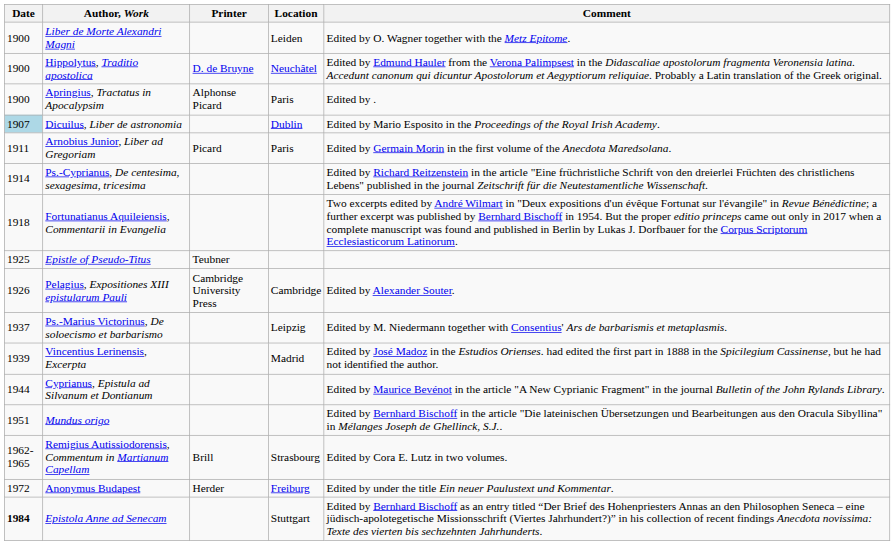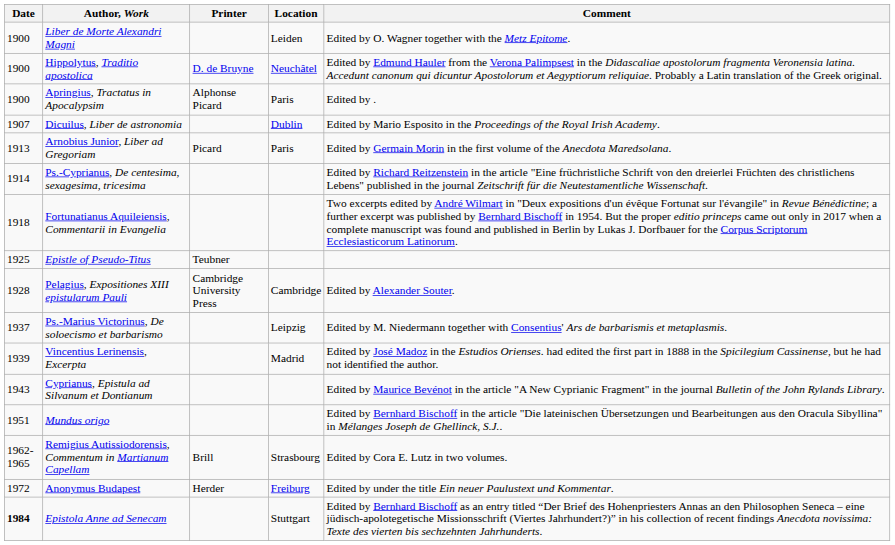 <table class="wikitable sortable">
 <tr>
 <th>Date</th>
 <th>Author, <em>Work</em></th>
 <th>Printer</th>
 <th>Location</th>
 <th>Comment</th>
 </tr>
 <tr>
 <td>1900</td>
 <td><em><a href='#'>Liber de Morte Alexandri Magni</a></em></td>
 <td></td>
 <td>Leiden</td>
 <td>Edited by O. Wagner together with the <em><a href='#'>Metz Epitome</a></em>.</td>
 </tr>
 <tr>
 <td>1900</td>
 <td><a href='#'>Hippolytus</a>, <em><a href='#'>Traditio apostolica</a></em></td>
 <td><a href='#'>D. de Bruyne</a></td>
 <td><a href='#'>Neuchâtel</a></td>
 <td>Edited by <a href='#'>Edmund Hauler</a> from the <a href='#'>Verona Palimpsest</a> in the <em>Didascaliae apostolorum fragmenta Veronensia latina. Accedunt canonum qui dicuntur Apostolorum et Aegyptiorum reliquiae</em>. Probably a Latin translation of the Greek original.</td>
 </tr>
 <tr>
 <td>1900</td>
 <td><a href='#'>Apringius</a>, <em>Tractatus in Apocalypsim</em></td>
 <td>Alphonse Picard</td>
 <td>Paris</td>
 <td>Edited by .</td>
 </tr>
 <tr>
-<td style="background: lightblue;">1907</td>
+<td>1907</td>
 <td><a href='#'>Dicuilus</a>, <em>Liber de astronomia</em></td>
 <td></td>
 <td><a href='#'>Dublin</a></td>
 <td>Edited by Mario Esposito in the <em>Proceedings of the Royal Irish Academy</em>.</td>
 </tr>
 <tr>
-<td>1911</td>
+<td>1913</td>
 <td><a href='#'>Arnobius Junior</a>, <em>Liber ad Gregoriam</em></td>
 <td>Picard</td>
 <td>Paris</td>
 <td>Edited by <a href='#'>Germain Morin</a> in the first volume of the <em>Anecdota Maredsolana</em>.</td>
 </tr>
 <tr>
 <td>1914</td>
 <td><a href='#'>Ps.-Cyprianus</a>, <em>De centesima, sexagesima, tricesima</em></td>
 <td></td>
 <td></td>
 <td>Edited by <a href='#'>Richard Reitzenstein</a> in the article "Eine früchristliche Schrift von den dreierlei Früchten des christlichens Lebens" published in the journal <em>Zeitschrift für die Neutestamentliche Wissenschaft</em>.</td>
 </tr>
 <tr>
 <td>1918</td>
 <td><a href='#'>Fortunatianus Aquileiensis</a>, <em>Commentarii in Evangelia</em></td>
 <td></td>
 <td></td>
 <td>Two excerpts edited by <a href='#'>André Wilmart</a> in "Deux expositions d'un évêque Fortunat sur l'évangile" in <em>Revue Bénédictine</em>; a further excerpt was published by <a href='#'>Bernhard Bischoff</a> in 1954. But the proper <em>editio princeps</em> came out only in 2017 when a complete manuscript was found and published in Berlin by Lukas J. Dorfbauer for the <a href='#'>Corpus Scriptorum Ecclesiasticorum Latinorum</a>.</td>
 </tr>
 <tr>
 <td>1925</td>
 <td><em><a href='#'>Epistle of Pseudo-Titus</a></em></td>
 <td>Teubner</td>
 <td></td>
 <td></td>
 </tr>
 <tr>
-<td>1926</td>
+<td>1928</td>
 <td><a href='#'>Pelagius</a>, <em>Expositiones XIII <a href='#'>epistularum Pauli</a></em></td>
 <td>Cambridge University Press</td>
 <td>Cambridge</td>
 <td>Edited by <a href='#'>Alexander Souter</a>.</td>
 </tr>
 <tr>
 <td>1937</td>
 <td><a href='#'>Ps.-Marius Victorinus</a>, <em>De soloecismo et barbarismo</em></td>
 <td></td>
 <td>Leipzig</td>
 <td>Edited by M. Niedermann together with <a href='#'>Consentius</a>' <em>Ars de barbarismis et metaplasmis</em>.</td>
 </tr>
 <tr>
 <td>1939</td>
 <td><a href='#'>Vincentius Lerinensis</a>, <em>Excerpta</em></td>
 <td></td>
 <td>Madrid</td>
 <td>Edited by <a href='#'>José Madoz</a> in the <em>Estudios Orienses</em>.  had edited the first part in 1888 in the <em>Spicilegium Cassinense</em>, but he had not identified the author.</td>
 </tr>
 <tr>
-<td>1944</td>
+<td>1943</td>
 <td><a href='#'>Cyprianus</a>, <em>Epistula ad Silvanum et Dontianum</em></td>
 <td></td>
 <td></td>
 <td>Edited by <a href='#'>Maurice Bevénot</a> in the article "A New Cyprianic Fragment" in the journal <em>Bulletin of the John Rylands Library</em>.</td>
 </tr>
 <tr>
 <td>1951</td>
 <td><em><a href='#'>Mundus origo</a></em></td>
 <td></td>
 <td></td>
 <td>Edited by <a href='#'>Bernhard Bischoff</a> in the article "Die lateinischen Übersetzungen und Bearbeitungen aus den Oracula Sibyllina" in <em>Mélanges Joseph de Ghellinck, S.J.</em>.</td>
 </tr>
 <tr>
 <td>1962-1965</td>
 <td><a href='#'>Remigius Autissiodorensis</a>, <em>Commentum in <a href='#'>Martianum Capellam</a></em></td>
 <td>Brill</td>
 <td>Strasbourg</td>
 <td>Edited by Cora E. Lutz in two volumes.</td>
 </tr>
 <tr>
 <td>1972</td>
 <td><a href='#'>Anonymus Budapest</a></td>
 <td>Herder</td>
 <td><a href='#'>Freiburg</a></td>
 <td>Edited by  under the title <em>Ein neuer Paulustext und Kommentar</em>.</td>
 </tr>
 <tr>
 <td><strong>1984</strong></td>
 <td><em><a href='#'>Epistola Anne ad Senecam</a></em></td>
 <td></td>
 <td>Stuttgart</td>
 <td>Edited by <a href='#'>Bernhard Bischoff</a> as an entry titled “Der Brief des Hohenpriesters Annas an den Philosophen Seneca – eine jüdisch-apolotegetische Missionsschrift (Viertes Jahrhundert?)” in his collection of recent findings <em>Anecdota novissima: Texte des vierten bis sechzehnten Jahrhunderts</em>.</td>
 </tr>
 </table>
